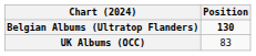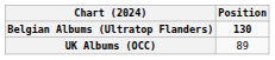 <table class="wikitable sortable plainrowheaders" style="text-align:center">
 <tr>
 <th scope="col">Chart (2024)</th>
 <th scope="col">Position</th>
 </tr>
 <tr>
 <th scope="row">Belgian Albums (Ultratop Flanders)</th>
 <td><strong>130</strong></td>
 </tr>
 <tr>
 <th scope="row">UK Albums (OCC)</th>
-<td>83</td>
+<td>89</td>
 </tr>
 </table>
